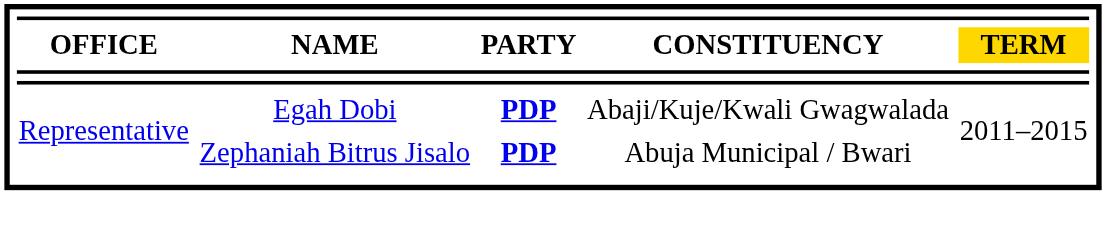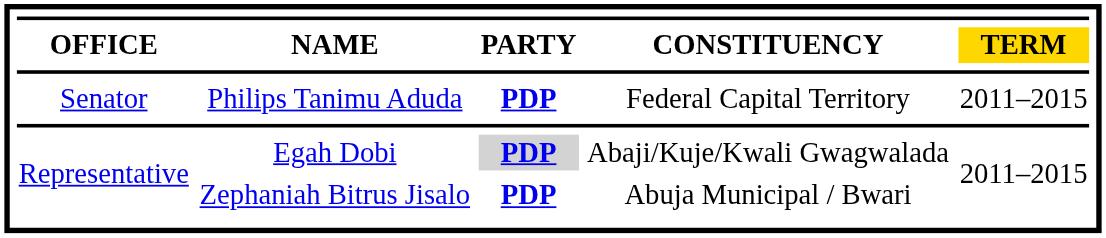 <table cellpadding="1" cellspacing="4" style="margin:3px; border:3px solid #000000; text-align: center;">
 <tr>
 <td colspan="5" bgcolor="#000000"></td>
 </tr>
 <tr>
 <td><strong>OFFICE</strong></td>
 <td><strong>NAME</strong></td>
 <td><strong>PARTY</strong></td>
 <td><strong>CONSTITUENCY</strong></td>
 <td style="background: gold;"><strong>TERM</strong></td>
 </tr>
 <tr>
 <td colspan="5" bgcolor="#000000"></td>
 </tr>
 <tr>
+<td><a href='#'>Senator</a></td>
+<td><a href='#'>Philips Tanimu Aduda</a></td>
+<td><strong><a href='#'>PDP</a></strong></td>
+<td>Federal Capital Territory</td>
+<td>2011–2015</td>
+</tr>
+<tr>
 <td colspan="5" bgcolor="#000000"></td>
 </tr>
 <tr>
 <td rowspan="2"><a href='#'>Representative</a></td>
 <td><a href='#'>Egah Dobi</a></td>
-<td><strong><a href='#'>PDP</a></strong></td>
+<td style="background: lightgrey;"><strong><a href='#'>PDP</a></strong></td>
 <td>Abaji/Kuje/Kwali Gwagwalada</td>
 <td rowspan="2">2011–2015</td>
 </tr>
 <tr>
 <td><a href='#'>Zephaniah Bitrus Jisalo</a></td>
 <td><strong><a href='#'>PDP</a></strong></td>
 <td>Abuja Municipal / Bwari</td>
 </tr>
 <tr>
 </tr>
 </table>
